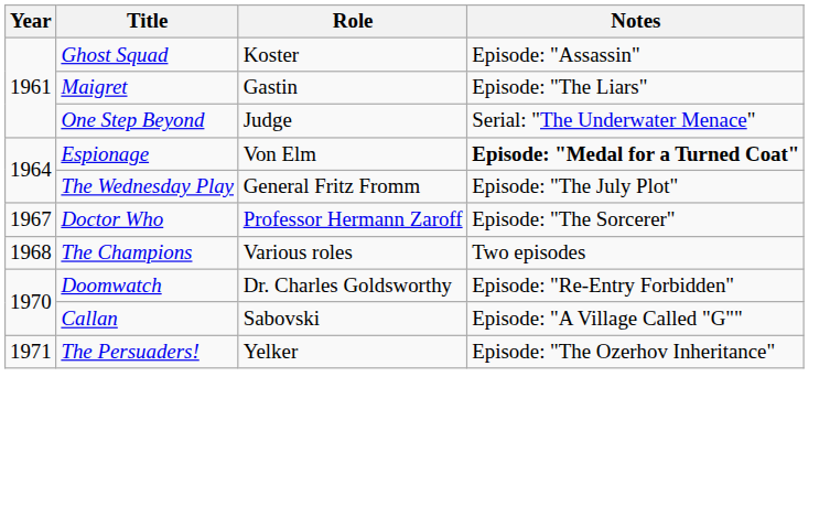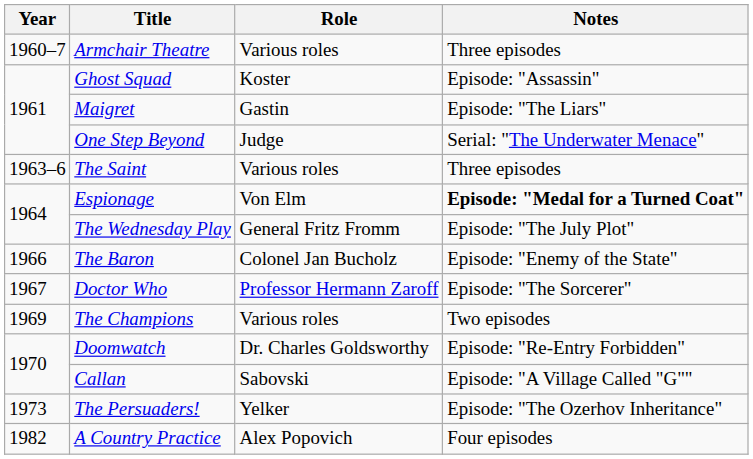 <table class="wikitable">
 <tr>
 <th>Year</th>
 <th>Title</th>
 <th>Role</th>
 <th>Notes</th>
+</tr>
+<tr>
+<td>1960–7</td>
+<td><em><a href='#'>Armchair Theatre</a></em></td>
+<td>Various roles</td>
+<td>Three episodes</td>
 </tr>
 <tr>
 <td rowspan="3">1961</td>
 <td><a href='#'><em>Ghost Squad</em></a></td>
 <td>Koster</td>
 <td>Episode: "Assassin"</td>
 </tr>
 <tr>
 <td><em><a href='#'>Maigret</a></em></td>
 <td>Gastin</td>
 <td>Episode: "The Liars"</td>
 </tr>
 <tr>
 <td><em><a href='#'>One Step Beyond</a></em></td>
 <td>Judge</td>
 <td>Serial: "<a href='#'>The Underwater Menace</a>"</td>
 </tr>
 <tr>
+<td>1963–6</td>
+<td><em><a href='#'>The Saint</a></em></td>
+<td>Various roles</td>
+<td>Three episodes</td>
+</tr>
+<tr>
 <td rowspan="2">1964</td>
 <td><a href='#'><em>Espionage</em></a></td>
 <td>Von Elm</td>
 <td><strong>Episode: "Medal for a Turned Coat"</strong></td>
 </tr>
 <tr>
 <td><em><a href='#'>The Wednesday Play</a></em></td>
 <td>General Fritz Fromm</td>
 <td>Episode: "The July Plot"</td>
 </tr>
 <tr>
+<td>1966</td>
+<td><a href='#'><em>The Baron</em></a></td>
+<td>Colonel Jan Bucholz</td>
+<td>Episode: "Enemy of the State"</td>
+</tr>
+<tr>
 <td>1967</td>
 <td><em><a href='#'>Doctor Who</a></em></td>
 <td><a href='#'>Professor Hermann Zaroff</a></td>
 <td>Episode: "The Sorcerer"</td>
 </tr>
 <tr>
-<td>1968</td>
+<td>1969</td>
 <td><em><a href='#'>The Champions</a></em></td>
 <td>Various roles</td>
 <td>Two episodes</td>
 </tr>
 <tr>
 <td rowspan="2">1970</td>
 <td><em><a href='#'>Doomwatch</a></em></td>
 <td>Dr. Charles Goldsworthy</td>
 <td>Episode: "Re-Entry Forbidden"</td>
 </tr>
 <tr>
 <td><a href='#'><em>Callan</em></a></td>
 <td>Sabovski</td>
 <td>Episode: "A Village Called "G""</td>
 </tr>
 <tr>
-<td>1971</td>
+<td>1973</td>
 <td><em><a href='#'>The Persuaders!</a></em></td>
 <td>Yelker</td>
 <td>Episode: "The Ozerhov Inheritance"</td>
 </tr>
+<tr>
+<td>1982</td>
+<td><em><a href='#'>A Country Practice</a></em></td>
+<td>Alex Popovich</td>
+<td>Four episodes</td>
+</tr>
 </table>
